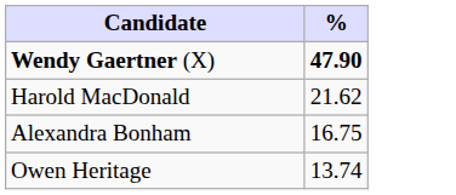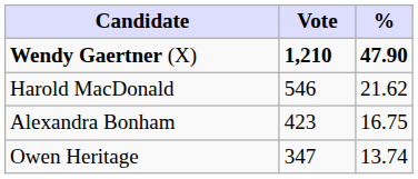 <table class="wikitable">
 <tr>
 <th style="background:#ddf; width:200px;">Candidate</th>
+<th style="background:#ddf; width:50px;">Vote</th>
 <th style="background:#ddf; width:30px;">%</th>
 </tr>
 <tr>
 <td><strong>Wendy Gaertner</strong> (X)</td>
+<td><strong>1,210</strong></td>
 <td><strong>47.90</strong></td>
 </tr>
 <tr>
 <td>Harold MacDonald</td>
+<td>546</td>
 <td>21.62</td>
 </tr>
 <tr>
 <td>Alexandra Bonham</td>
+<td>423</td>
 <td>16.75</td>
 </tr>
 <tr>
 <td>Owen Heritage</td>
+<td>347</td>
 <td>13.74</td>
 </tr>
 </table>
